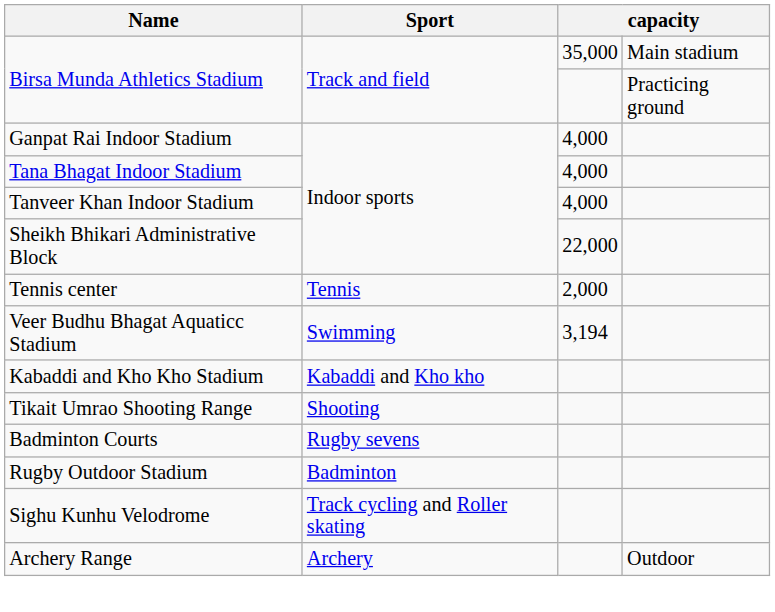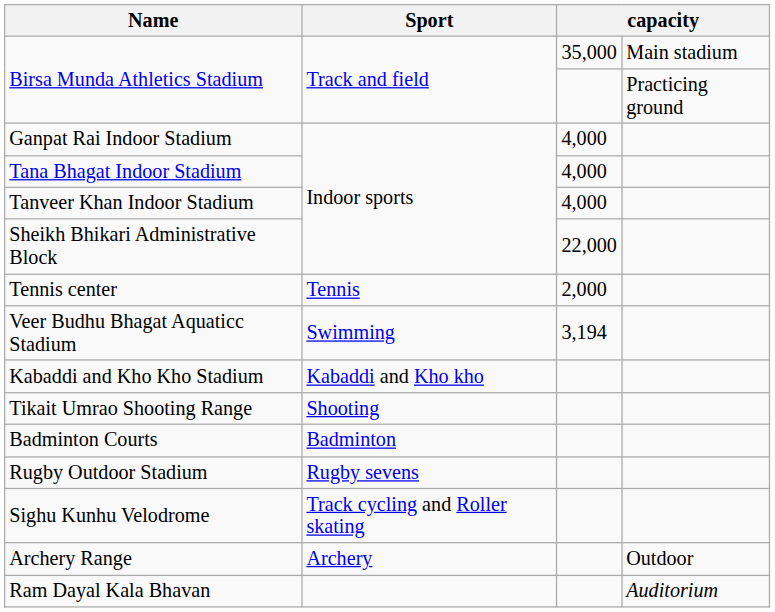 <table class="wikitable">
 <tr>
 <th>Name</th>
 <th>Sport</th>
 <th colspan="2">capacity</th>
 </tr>
 <tr>
 <td rowspan="2"><a href='#'>Birsa Munda Athletics Stadium</a></td>
 <td rowspan="2"><a href='#'>Track and field</a></td>
 <td>35,000</td>
 <td>Main stadium</td>
 </tr>
 <tr>
 <td></td>
 <td>Practicing ground</td>
 </tr>
 <tr>
 <td>Ganpat Rai Indoor Stadium</td>
 <td rowspan="4">Indoor sports</td>
 <td>4,000</td>
 <td></td>
 </tr>
 <tr>
 <td><a href='#'>Tana Bhagat Indoor Stadium</a></td>
 <td>4,000</td>
 <td></td>
 </tr>
 <tr>
 <td>Tanveer Khan Indoor Stadium</td>
 <td>4,000</td>
 <td></td>
 </tr>
 <tr>
 <td>Sheikh Bhikari Administrative Block</td>
 <td>22,000</td>
 <td></td>
 </tr>
 <tr>
 <td>Tennis center</td>
 <td><a href='#'>Tennis</a></td>
 <td>2,000</td>
 <td></td>
 </tr>
 <tr>
 <td>Veer Budhu Bhagat Aquaticc Stadium</td>
 <td><a href='#'>Swimming</a></td>
 <td>3,194</td>
 <td></td>
 </tr>
 <tr>
 <td>Kabaddi and Kho Kho Stadium</td>
 <td><a href='#'>Kabaddi</a> and <a href='#'>Kho kho</a></td>
 <td></td>
 <td></td>
 </tr>
 <tr>
 <td>Tikait Umrao Shooting Range</td>
 <td><a href='#'>Shooting</a></td>
 <td></td>
 <td></td>
 </tr>
 <tr>
 <td>Badminton Courts</td>
-<td><a href='#'>Rugby sevens</a></td>
+<td><a href='#'>Badminton</a></td>
 <td></td>
 <td></td>
 </tr>
 <tr>
 <td>Rugby Outdoor Stadium</td>
-<td><a href='#'>Badminton</a></td>
+<td><a href='#'>Rugby sevens</a></td>
 <td></td>
 <td></td>
 </tr>
 <tr>
 <td>Sighu Kunhu Velodrome</td>
 <td><a href='#'>Track cycling</a> and <a href='#'>Roller skating</a></td>
 <td></td>
 <td></td>
 </tr>
 <tr>
 <td>Archery Range</td>
 <td><a href='#'>Archery</a></td>
 <td></td>
 <td>Outdoor</td>
 </tr>
+<tr>
+<td>Ram Dayal Kala Bhavan</td>
+<td></td>
+<td></td>
+<td><em>Auditorium </em></td>
+</tr>
 </table>
